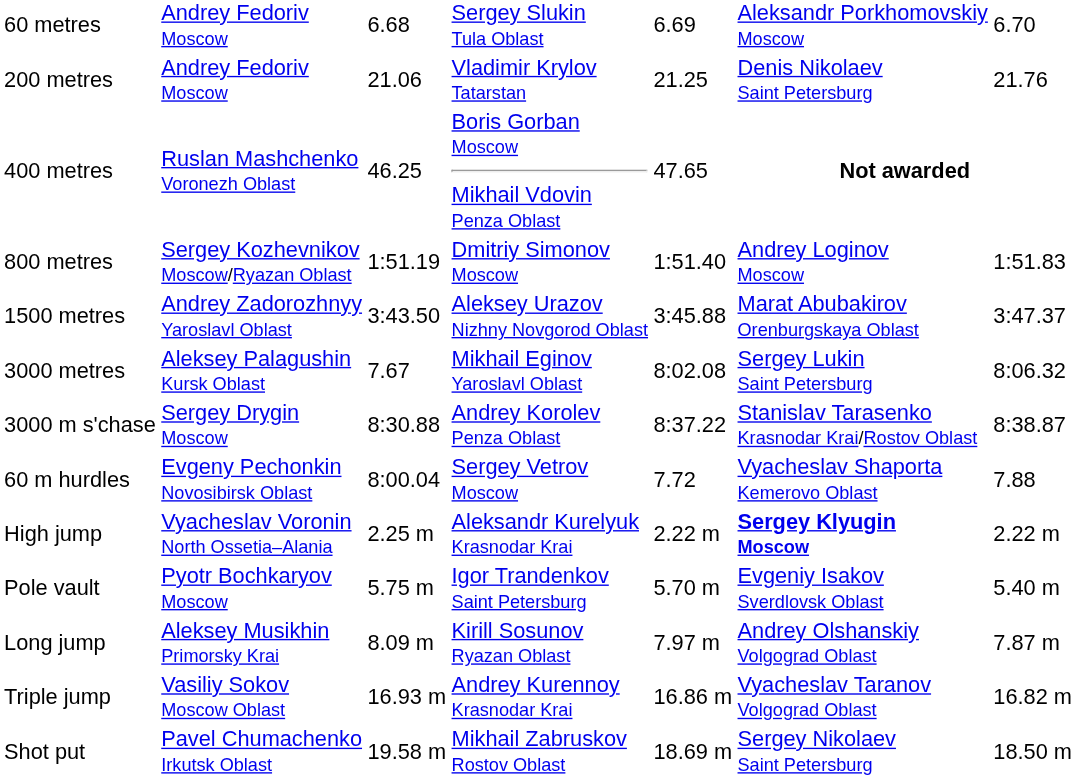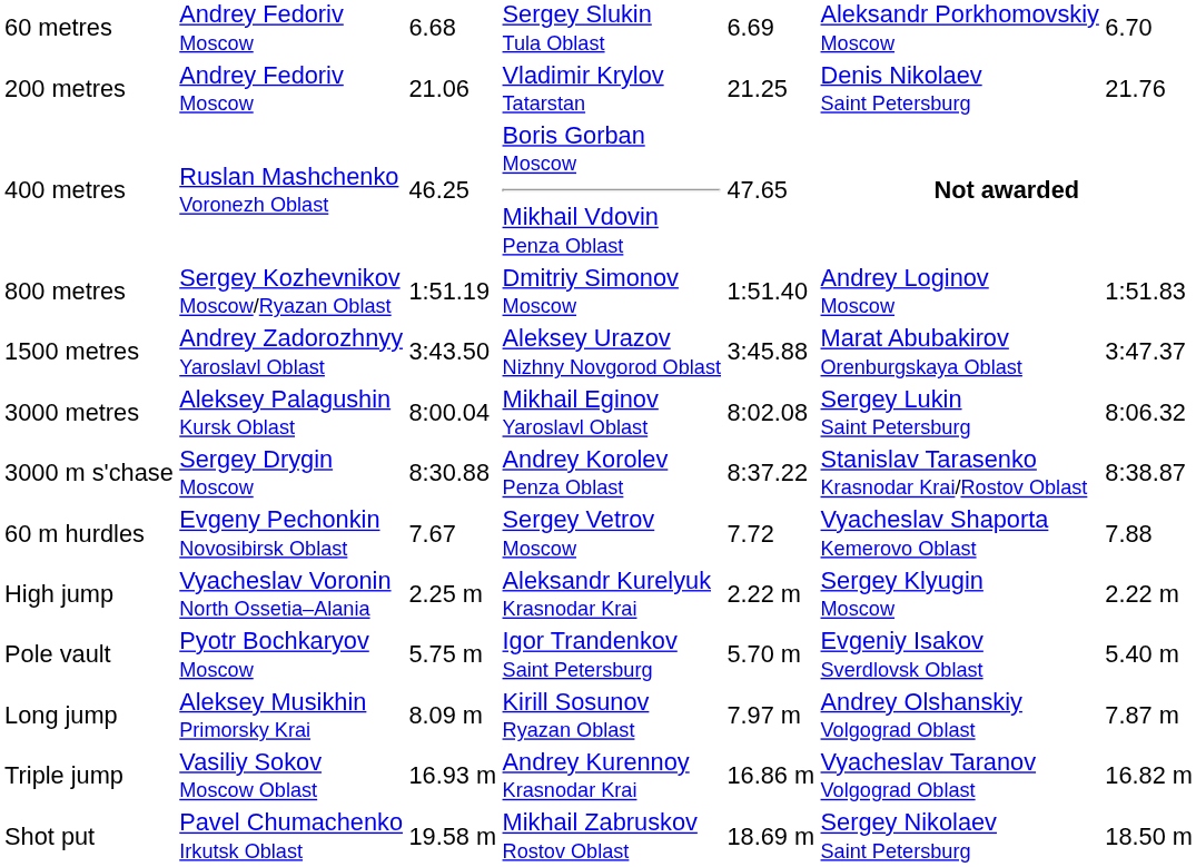 <table>
 <tr>
 <td>60 metres</td>
 <td><a href='#'>Andrey Fedoriv</a><br><small><a href='#'>Moscow</a></small></td>
 <td>6.68</td>
 <td><a href='#'>Sergey Slukin</a><br><small><a href='#'>Tula Oblast</a></small></td>
 <td>6.69</td>
 <td><a href='#'>Aleksandr Porkhomovskiy</a><br><small><a href='#'>Moscow</a></small></td>
 <td>6.70</td>
 </tr>
 <tr>
 <td>200 metres</td>
 <td><a href='#'>Andrey Fedoriv</a><br><small><a href='#'>Moscow</a></small></td>
 <td>21.06</td>
 <td><a href='#'>Vladimir Krylov</a><br><small><a href='#'>Tatarstan</a></small></td>
 <td>21.25</td>
 <td><a href='#'>Denis Nikolaev</a><br><small><a href='#'>Saint Petersburg</a></small></td>
 <td>21.76</td>
 </tr>
 <tr>
 <td>400 metres</td>
 <td><a href='#'>Ruslan Mashchenko</a><br><small><a href='#'>Voronezh Oblast</a></small></td>
 <td>46.25</td>
 <td><a href='#'>Boris Gorban</a><br><small><a href='#'>Moscow</a></small><hr><a href='#'>Mikhail Vdovin</a><br><small><a href='#'>Penza Oblast</a></small></td>
 <td>47.65</td>
 <th colspan=2>Not awarded</th>
 </tr>
 <tr>
 <td>800 metres</td>
 <td><a href='#'>Sergey Kozhevnikov</a><br><small><a href='#'>Moscow</a>/<a href='#'>Ryazan Oblast</a></small></td>
 <td>1:51.19</td>
 <td><a href='#'>Dmitriy Simonov</a><br><small><a href='#'>Moscow</a></small></td>
 <td>1:51.40</td>
 <td><a href='#'>Andrey Loginov</a><br><small><a href='#'>Moscow</a></small></td>
 <td>1:51.83</td>
 </tr>
 <tr>
 <td>1500 metres</td>
 <td><a href='#'>Andrey Zadorozhnyy</a><br><small><a href='#'>Yaroslavl Oblast</a></small></td>
 <td>3:43.50</td>
 <td><a href='#'>Aleksey Urazov</a><br><small><a href='#'>Nizhny Novgorod Oblast</a></small></td>
 <td>3:45.88</td>
 <td><a href='#'>Marat Abubakirov</a><br><small><a href='#'>Orenburgskaya Oblast</a></small></td>
 <td>3:47.37</td>
 </tr>
 <tr>
 <td>3000 metres</td>
 <td><a href='#'>Aleksey Palagushin</a><br><small><a href='#'>Kursk Oblast</a></small></td>
-<td>7.67</td>
+<td>8:00.04</td>
 <td><a href='#'>Mikhail Eginov</a><br><small><a href='#'>Yaroslavl Oblast</a></small></td>
 <td>8:02.08</td>
 <td><a href='#'>Sergey Lukin</a><br><small><a href='#'>Saint Petersburg</a></small></td>
 <td>8:06.32</td>
 </tr>
 <tr>
 <td>3000 m s'chase</td>
 <td><a href='#'>Sergey Drygin</a><br><small><a href='#'>Moscow</a></small></td>
 <td>8:30.88</td>
 <td><a href='#'>Andrey Korolev</a><br><small><a href='#'>Penza Oblast</a></small></td>
 <td>8:37.22</td>
 <td><a href='#'>Stanislav Tarasenko</a><br><small><a href='#'>Krasnodar Krai</a>/<a href='#'>Rostov Oblast</a></small></td>
 <td>8:38.87</td>
 </tr>
 <tr>
 <td>60 m hurdles</td>
 <td><a href='#'>Evgeny Pechonkin</a><br><small><a href='#'>Novosibirsk Oblast</a></small></td>
-<td>8:00.04</td>
+<td>7.67</td>
 <td><a href='#'>Sergey Vetrov</a><br><small><a href='#'>Moscow</a></small></td>
 <td>7.72</td>
 <td><a href='#'>Vyacheslav Shaporta</a><br><small><a href='#'>Kemerovo Oblast</a></small></td>
 <td>7.88</td>
 </tr>
 <tr>
 <td>High jump</td>
 <td><a href='#'>Vyacheslav Voronin</a><br><small><a href='#'>North Ossetia–Alania</a></small></td>
 <td>2.25 m</td>
 <td><a href='#'>Aleksandr Kurelyuk</a><br><small><a href='#'>Krasnodar Krai</a></small></td>
 <td>2.22 m</td>
-<td><strong><a href='#'>Sergey Klyugin</a><br><small><a href='#'>Moscow</a></small></strong></td>
+<td><a href='#'>Sergey Klyugin</a><br><small><a href='#'>Moscow</a></small></td>
 <td>2.22 m</td>
 </tr>
 <tr>
 <td>Pole vault</td>
 <td><a href='#'>Pyotr Bochkaryov</a><br><small><a href='#'>Moscow</a></small></td>
 <td>5.75 m</td>
 <td><a href='#'>Igor Trandenkov</a><br><small><a href='#'>Saint Petersburg</a></small></td>
 <td>5.70 m</td>
 <td><a href='#'>Evgeniy Isakov</a><br><small><a href='#'>Sverdlovsk Oblast</a></small></td>
 <td>5.40 m</td>
 </tr>
 <tr>
 <td>Long jump</td>
 <td><a href='#'>Aleksey Musikhin</a><br><small><a href='#'>Primorsky Krai</a></small></td>
 <td>8.09 m</td>
 <td><a href='#'>Kirill Sosunov</a><br><small><a href='#'>Ryazan Oblast</a></small></td>
 <td>7.97 m</td>
 <td><a href='#'>Andrey Olshanskiy</a><br><small><a href='#'>Volgograd Oblast</a></small></td>
 <td>7.87 m</td>
 </tr>
 <tr>
 <td>Triple jump</td>
 <td><a href='#'>Vasiliy Sokov</a><br><small><a href='#'>Moscow Oblast</a></small></td>
 <td>16.93 m</td>
 <td><a href='#'>Andrey Kurennoy</a><br><small><a href='#'>Krasnodar Krai</a></small></td>
 <td>16.86 m</td>
 <td><a href='#'>Vyacheslav Taranov</a><br><small><a href='#'>Volgograd Oblast</a></small></td>
 <td>16.82 m</td>
 </tr>
 <tr>
 <td>Shot put</td>
 <td><a href='#'>Pavel Chumachenko</a><br><small><a href='#'>Irkutsk Oblast</a></small></td>
 <td>19.58 m</td>
 <td><a href='#'>Mikhail Zabruskov</a><br><small><a href='#'>Rostov Oblast</a></small></td>
 <td>18.69 m</td>
 <td><a href='#'>Sergey Nikolaev</a><br><small><a href='#'>Saint Petersburg</a></small></td>
 <td>18.50 m</td>
 </tr>
 </table>
